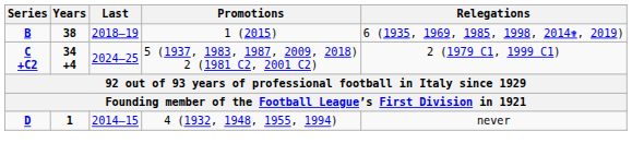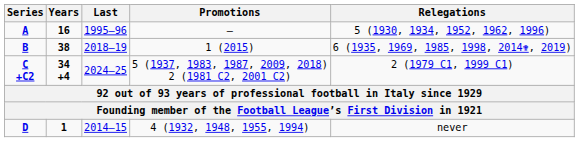 <table class="wikitable sortable" style="font-size:90%; text-align: center;">
 <tr>
 <th>Series</th>
 <th>Years</th>
 <th>Last</th>
 <th>Promotions</th>
 <th>Relegations</th>
+</tr>
+<tr>
+<td align=center><strong><a href='#'>A</a></strong></td>
+<td><strong>16</strong></td>
+<td><a href='#'>1995–96</a></td>
+<td>–</td>
+<td> 5 (<a href='#'>1930</a>, <a href='#'>1934</a>, <a href='#'>1952</a>, <a href='#'>1962</a>, <a href='#'>1996</a>)</td>
 </tr>
 <tr>
 <td align=center><strong><a href='#'>B</a></strong></td>
 <td><strong>38</strong></td>
 <td><a href='#'>2018–19</a></td>
 <td> 1 (<a href='#'>2015</a>)</td>
 <td> 6 (<a href='#'>1935</a>, <a href='#'>1969</a>, <a href='#'>1985</a>, <a href='#'>1998</a>, <a href='#'>2014✟</a>, <a href='#'>2019</a>)</td>
 </tr>
 <tr>
 <td align=center><strong><a href='#'>C</a><br><a href='#'>+C2</a></strong></td>
 <td><strong>34<br>+4</strong></td>
 <td><a href='#'>2024–25</a></td>
 <td> 5 (<a href='#'>1937</a>, <a href='#'>1983</a>, <a href='#'>1987</a>, <a href='#'>2009</a>, <a href='#'>2018</a>)<br> 2 (<a href='#'>1981 C2</a>, <a href='#'>2001 C2</a>)</td>
 <td> 2 (<a href='#'>1979 C1</a>, <a href='#'>1999 C1</a>)<br><br></td>
 </tr>
 <tr>
 <th colspan=5>92 out of 93 years of professional football in Italy since 1929</th>
 </tr>
 <tr>
 <th colspan=5>Founding member of the <a href='#'>Football League</a>’s <a href='#'>First Division</a> in 1921</th>
 </tr>
 <tr>
 <td align=center><strong><a href='#'>D</a></strong></td>
 <td><strong>1</strong></td>
 <td><a href='#'>2014–15</a></td>
 <td> 4 (<a href='#'>1932</a>, <a href='#'>1948</a>, <a href='#'>1955</a>, <a href='#'>1994</a>)</td>
 <td>never</td>
 </tr>
 </table>
